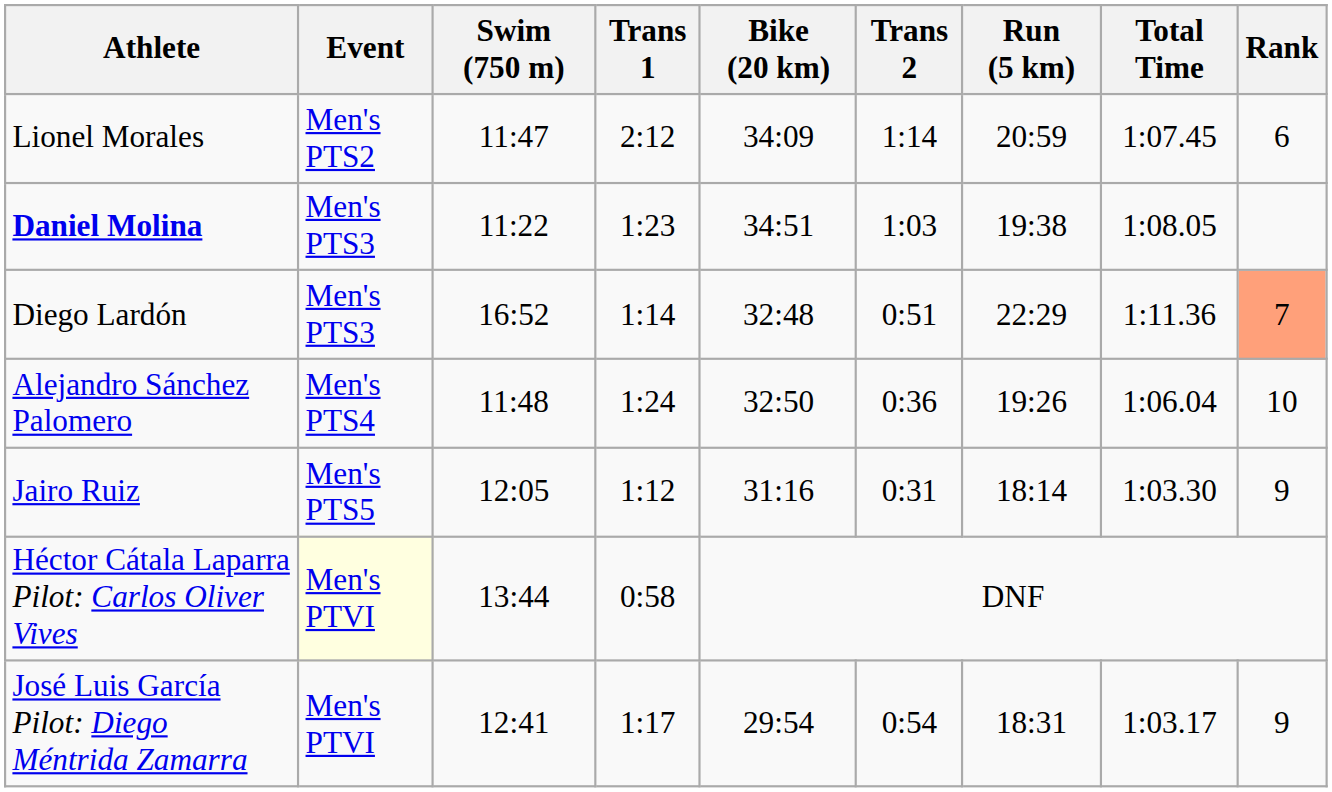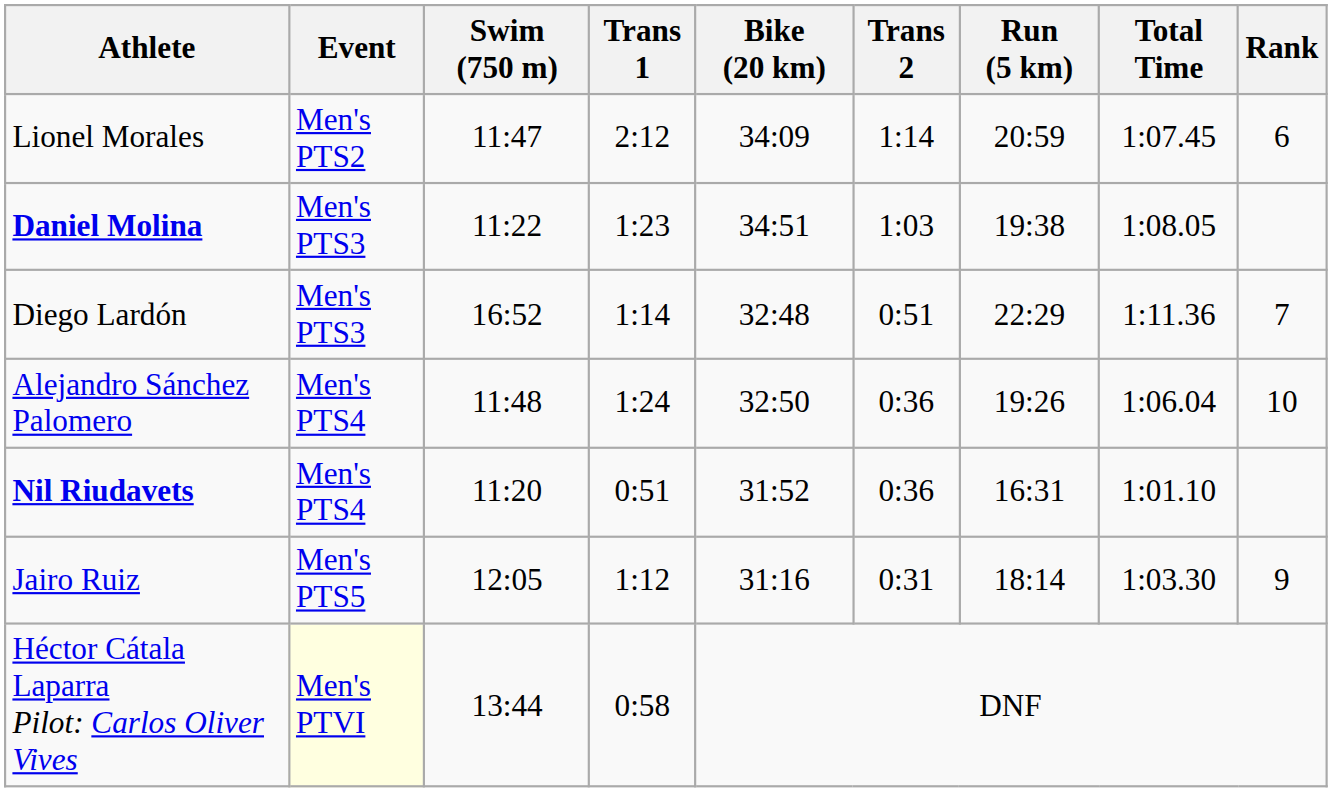 <table class="wikitable" style="font-size:90%">
 <tr>
 <th>Athlete</th>
 <th>Event</th>
 <th>Swim (750 m)</th>
 <th>Trans 1</th>
 <th>Bike (20 km)</th>
 <th>Trans 2</th>
 <th>Run (5 km)</th>
 <th>Total Time</th>
 <th>Rank</th>
 </tr>
 <tr align="center">
 <td align="left">Lionel Morales</td>
 <td align="left"><a href='#'>Men's PTS2</a></td>
 <td>11:47</td>
 <td>2:12</td>
 <td>34:09</td>
 <td>1:14</td>
 <td>20:59</td>
 <td>1:07.45</td>
 <td>6</td>
 </tr>
 <tr align="center">
 <td align="left"><strong><a href='#'>Daniel Molina</a></strong></td>
 <td align="left"><a href='#'>Men's PTS3</a></td>
 <td>11:22</td>
 <td>1:23</td>
 <td>34:51</td>
 <td>1:03</td>
 <td>19:38</td>
 <td>1:08.05</td>
 <td></td>
 </tr>
 <tr align="center">
 <td align="left">Diego Lardón</td>
 <td align="left"><a href='#'>Men's PTS3</a></td>
 <td>16:52</td>
 <td>1:14</td>
 <td>32:48</td>
 <td>0:51</td>
 <td>22:29</td>
 <td>1:11.36</td>
-<td style="background: lightsalmon;">7</td>
+<td>7</td>
 </tr>
 <tr align="center">
 <td align="left"><a href='#'>Alejandro Sánchez Palomero</a></td>
 <td align="left"><a href='#'>Men's PTS4</a></td>
 <td>11:48</td>
 <td>1:24</td>
 <td>32:50</td>
 <td>0:36</td>
 <td>19:26</td>
 <td>1:06.04</td>
 <td>10</td>
+</tr>
+<tr align="center">
+<td align="left"><strong><a href='#'>Nil Riudavets</a></strong></td>
+<td align="left"><a href='#'>Men's PTS4</a></td>
+<td>11:20</td>
+<td>0:51</td>
+<td>31:52</td>
+<td>0:36</td>
+<td>16:31</td>
+<td>1:01.10</td>
+<td></td>
 </tr>
 <tr align="center">
 <td align="left"><a href='#'>Jairo Ruiz</a></td>
 <td align="left"><a href='#'>Men's PTS5</a></td>
 <td>12:05</td>
 <td>1:12</td>
 <td>31:16</td>
 <td>0:31</td>
 <td>18:14</td>
 <td>1:03.30</td>
 <td>9</td>
 </tr>
 <tr align="center">
 <td align="left"><a href='#'>Héctor Cátala Laparra</a><br><em>Pilot: <a href='#'>Carlos Oliver Vives</a></em></td>
 <td align="left" style="background: lightyellow;"><a href='#'>Men's PTVI</a></td>
 <td>13:44</td>
 <td>0:58</td>
 <td colspan="5">DNF</td>
 </tr>
-<tr align="center">
-<td align="left"><a href='#'>José Luis García</a><br><em>Pilot: <a href='#'>Diego Méntrida Zamarra</a></em></td>
-<td align="left"><a href='#'>Men's PTVI</a></td>
-<td>12:41</td>
-<td>1:17</td>
-<td>29:54</td>
-<td>0:54</td>
-<td>18:31</td>
-<td>1:03.17</td>
-<td>9</td>
-</tr>
 </table>
